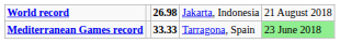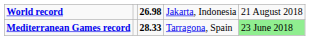 <table class="wikitable">
 <tr>
 <td><strong><a href='#'>World record</a></strong></td>
 <td></td>
 <td><strong>26.98</strong></td>
 <td><a href='#'>Jakarta</a>, Indonesia</td>
 <td>21 August 2018</td>
 </tr>
 <tr>
 <td><strong><a href='#'>Mediterranean Games record</a></strong></td>
 <td></td>
-<td><strong>33.33</strong></td>
+<td><strong>28.33</strong></td>
 <td><a href='#'>Tarragona</a>, Spain</td>
 <td style="background: lightgreen;">23 June 2018</td>
 </tr>
 </table>
